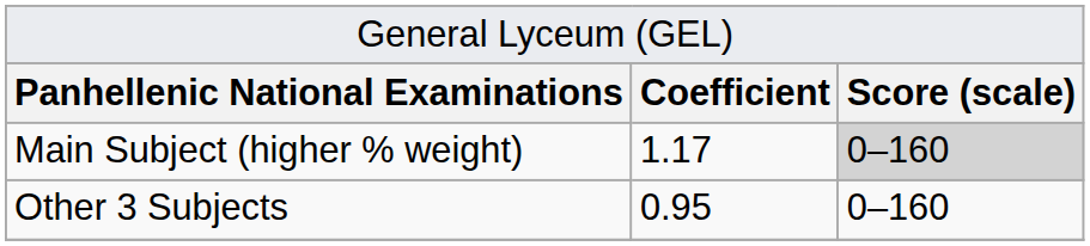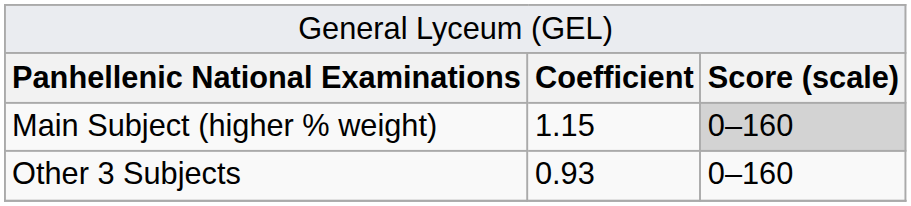 <table class="wikitable" border="1">
 <tr>
 <td colspan="4" align="center" style="background:#eaecf0;">General Lyceum (GEL)</td>
 </tr>
 <tr>
 <th>Panhellenic National Examinations</th>
 <th>Coefficient</th>
 <th>Score (scale)</th>
 </tr>
 <tr>
 <td>Main Subject (higher % weight)</td>
-<td>1.17</td>
+<td>1.15</td>
 <td style="background: lightgrey;">0–160</td>
 </tr>
 <tr>
 <td>Other 3 Subjects</td>
-<td>0.95</td>
+<td>0.93</td>
 <td>0–160</td>
 </tr>
 <tr>
 </tr>
 </table>
